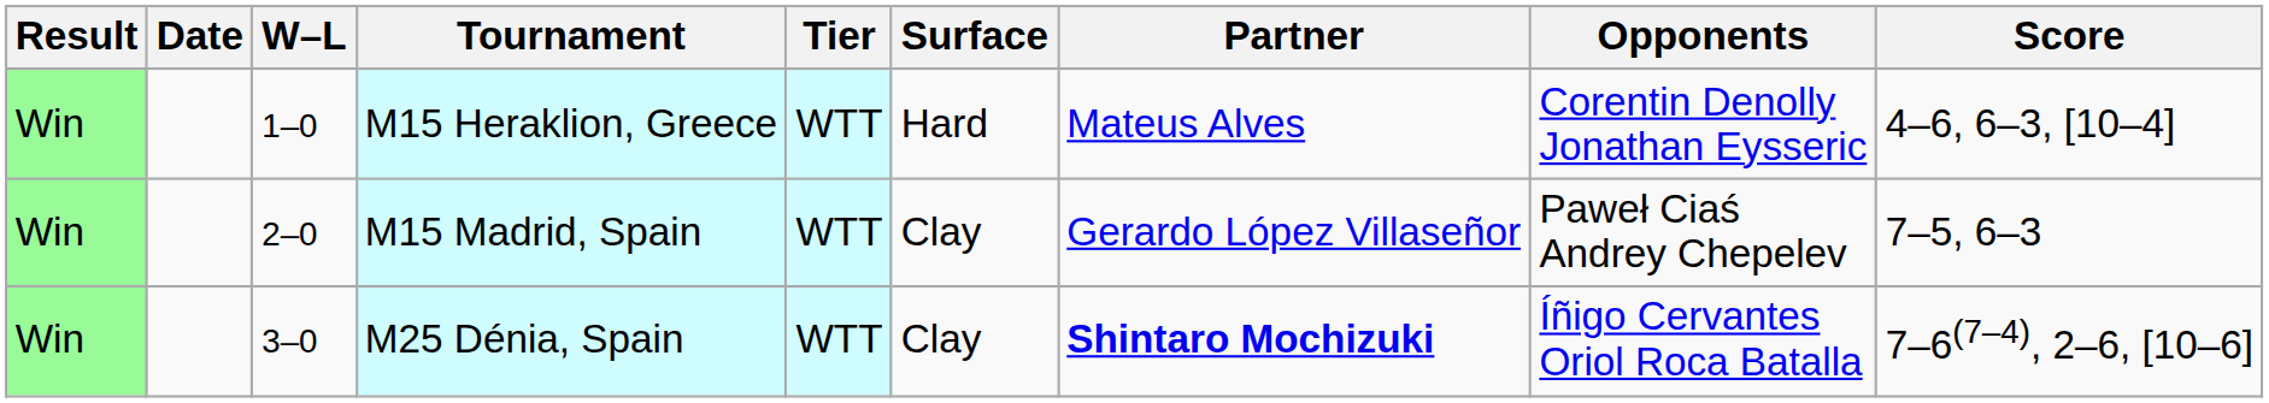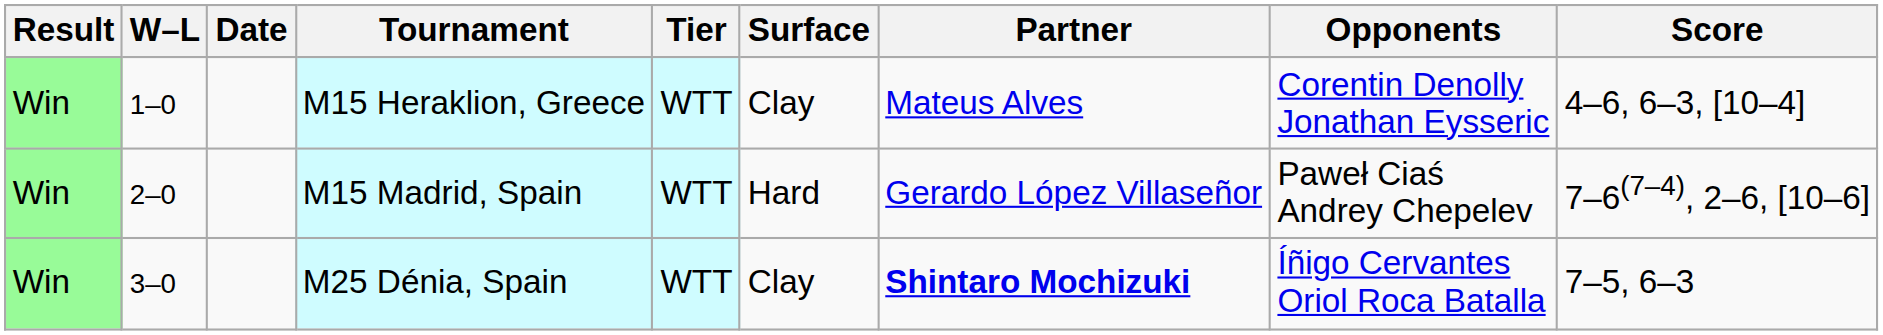 <table class="sortable wikitable">
 <tr>
 <th>Result</th>
+<th class="unsortable">W–L</th>
 <th>Date</th>
-<th class="unsortable">W–L</th>
 <th>Tournament</th>
 <th>Tier</th>
 <th>Surface</th>
 <th>Partner</th>
 <th>Opponents</th>
 <th class="unsortable">Score</th>
 </tr>
 <tr>
 <td bgcolor=98FB98>Win</td>
+<td><small>1–0</small></td>
 <td></td>
-<td><small>1–0</small></td>
 <td style="background:#cffcff;">M15 Heraklion, Greece</td>
 <td style="background:#cffcff;">WTT</td>
-<td>Hard</td>
+<td>Clay</td>
 <td> <a href='#'>Mateus Alves</a></td>
 <td> <a href='#'>Corentin Denolly</a><br> <a href='#'>Jonathan Eysseric</a></td>
 <td>4–6, 6–3, [10–4]</td>
 </tr>
 <tr>
 <td bgcolor=98FB98>Win</td>
+<td><small>2–0</small></td>
 <td></td>
-<td><small>2–0</small></td>
 <td style="background:#cffcff;">M15 Madrid, Spain</td>
 <td style="background:#cffcff;">WTT</td>
-<td>Clay</td>
+<td>Hard</td>
 <td> <a href='#'>Gerardo López Villaseñor</a></td>
 <td> Paweł Ciaś<br> Andrey Chepelev</td>
-<td>7–5, 6–3</td>
+<td>7–6<sup>(7–4)</sup>, 2–6, [10–6]</td>
 </tr>
 <tr>
 <td bgcolor=98FB98>Win</td>
+<td><small>3–0</small></td>
 <td></td>
-<td><small>3–0</small></td>
 <td style="background:#cffcff;">M25 Dénia, Spain</td>
 <td style="background:#cffcff;">WTT</td>
 <td>Clay</td>
 <td><strong> <a href='#'>Shintaro Mochizuki</a></strong></td>
 <td> <a href='#'>Íñigo Cervantes</a><br> <a href='#'>Oriol Roca Batalla</a></td>
-<td>7–6<sup>(7–4)</sup>, 2–6, [10–6]</td>
+<td>7–5, 6–3</td>
 </tr>
 </table>
